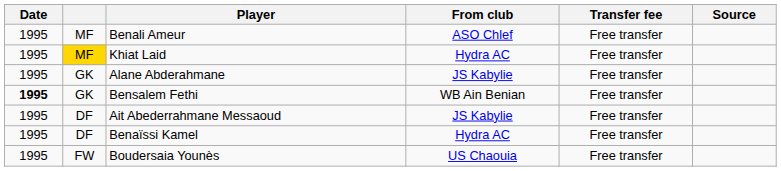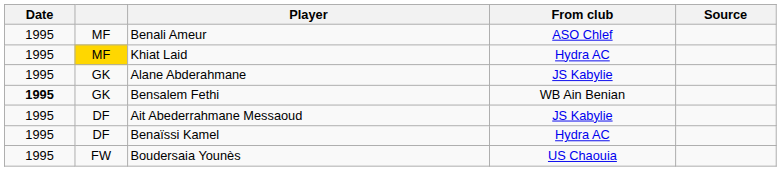 <table class="wikitable sortable" style="width:65%; text-align:center; font-size:85%; text-align:centre;">
 <tr>
 <th><strong>Date</strong></th>
 <th><strong></strong></th>
 <th><strong>Player</strong></th>
 <th><strong>From club</strong></th>
-<th><strong>Transfer fee</strong></th>
 <th><strong>Source</strong></th>
 </tr>
 <tr>
 <td>1995</td>
 <td>MF</td>
 <td align="left"> Benali Ameur</td>
 <td><a href='#'>ASO Chlef</a></td>
-<td>Free transfer</td>
 <td></td>
 </tr>
 <tr>
 <td>1995</td>
 <td style="background: gold;">MF</td>
 <td align="left"> Khiat Laid</td>
 <td><a href='#'>Hydra AC</a></td>
-<td>Free transfer</td>
 <td></td>
 </tr>
 <tr>
 <td>1995</td>
 <td>GK</td>
 <td align="left"> Alane Abderahmane</td>
 <td><a href='#'>JS Kabylie</a></td>
-<td>Free transfer</td>
 <td></td>
 </tr>
 <tr>
 <td><strong>1995</strong></td>
 <td>GK</td>
 <td align="left"> Bensalem Fethi</td>
 <td>WB Ain Benian</td>
-<td>Free transfer</td>
 <td></td>
 </tr>
 <tr>
 <td>1995</td>
 <td>DF</td>
 <td align="left"> Ait Abederrahmane Messaoud</td>
 <td><a href='#'>JS Kabylie</a></td>
-<td>Free transfer</td>
 <td></td>
 </tr>
 <tr>
 <td>1995</td>
 <td>DF</td>
 <td align="left"> Benaïssi Kamel</td>
 <td><a href='#'>Hydra AC</a></td>
-<td>Free transfer</td>
 <td></td>
 </tr>
 <tr>
 <td>1995</td>
 <td>FW</td>
 <td align="left"> Boudersaia Younès</td>
 <td><a href='#'>US Chaouia</a></td>
-<td>Free transfer</td>
 <td></td>
 </tr>
 </table>
